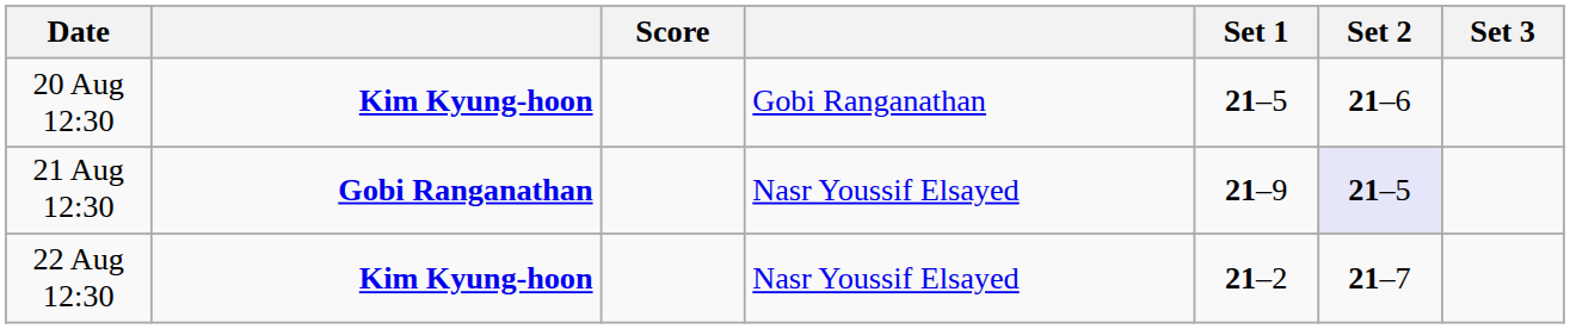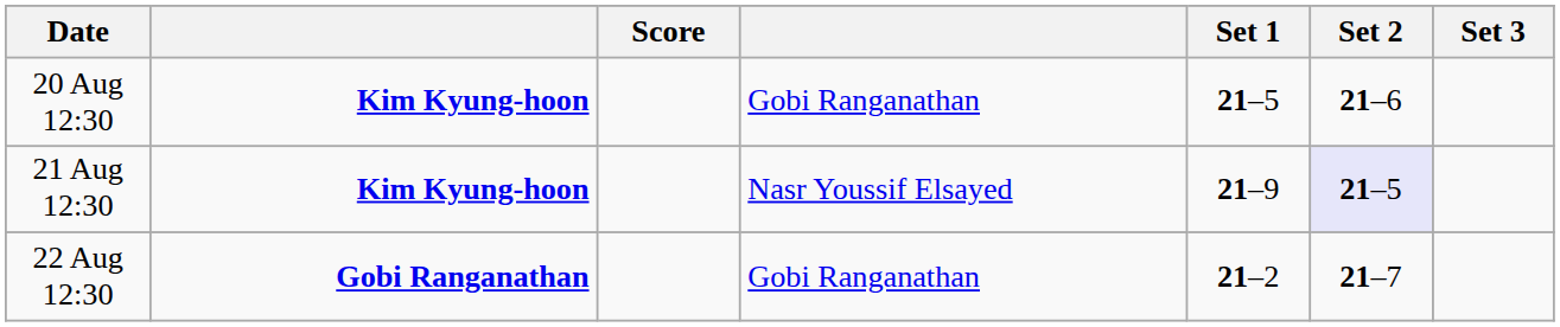 <table class="wikitable" style="text-align:center; font-size:90%">
 <tr>
 <th width="60">Date</th>
 <th align="right" width="200"></th>
 <th width="60">Score</th>
 <th align="left" width="200"></th>
 <th width="50">Set 1</th>
 <th width="50">Set 2</th>
 <th width="50">Set 3</th>
 </tr>
 <tr>
 <td>20 Aug<br>12:30</td>
 <td align="right"><strong><a href='#'>Kim Kyung-hoon</a> </strong></td>
 <td align="center"></td>
 <td align="left"> <a href='#'>Gobi Ranganathan</a></td>
 <td><strong>21</strong>–5</td>
 <td><strong>21</strong>–6</td>
 <td></td>
 </tr>
 <tr>
 <td>21 Aug<br>12:30</td>
-<td align="right"><strong><a href='#'>Gobi Ranganathan</a> </strong></td>
+<td align="right"><strong><a href='#'>Kim Kyung-hoon</a> </strong></td>
 <td align="center"></td>
 <td align="left"> <a href='#'>Nasr Youssif Elsayed</a></td>
 <td><strong>21</strong>–9</td>
 <td style="background: lavender;"><strong>21</strong>–5</td>
 <td></td>
 </tr>
 <tr>
 <td>22 Aug<br>12:30</td>
-<td align="right"><strong><a href='#'>Kim Kyung-hoon</a> </strong></td>
+<td align="right"><strong><a href='#'>Gobi Ranganathan</a> </strong></td>
 <td align="center"></td>
-<td align="left"> <a href='#'>Nasr Youssif Elsayed</a></td>
+<td align="left"> <a href='#'>Gobi Ranganathan</a></td>
 <td><strong>21</strong>–2</td>
 <td><strong>21</strong>–7</td>
 <td></td>
 </tr>
 </table>
